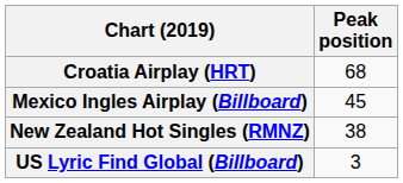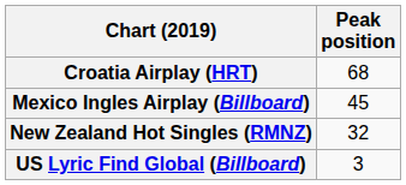 <table class="wikitable sortable plainrowheaders" style="text-align:center">
 <tr>
 <th scope="col">Chart (2019)</th>
 <th scope="col">Peak<br>position</th>
 </tr>
 <tr>
 </tr>
 <tr>
 </tr>
 <tr>
 <th scope="row">Croatia Airplay (<a href='#'>HRT</a>)</th>
 <td>68</td>
 </tr>
 <tr>
 <th scope="row">Mexico Ingles Airplay (<em><a href='#'>Billboard</a></em>)</th>
 <td>45</td>
 </tr>
 <tr>
 <th scope="row">New Zealand Hot Singles (<a href='#'>RMNZ</a>)</th>
-<td>38</td>
+<td>32</td>
 </tr>
 <tr>
 </tr>
 <tr>
 </tr>
 <tr>
 </tr>
 <tr>
 </tr>
 <tr>
 <th scope="row">US <a href='#'>Lyric Find Global</a> (<em><a href='#'>Billboard</a></em>)</th>
 <td>3</td>
 </tr>
 </table>
